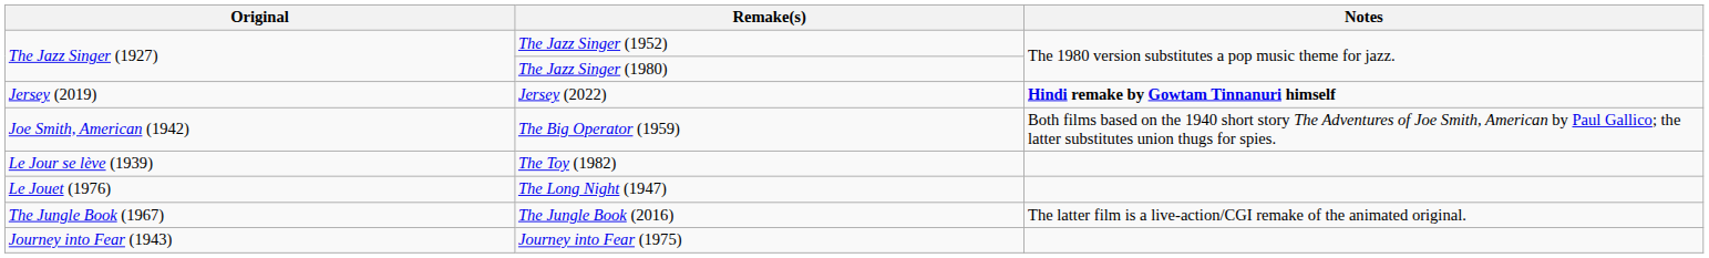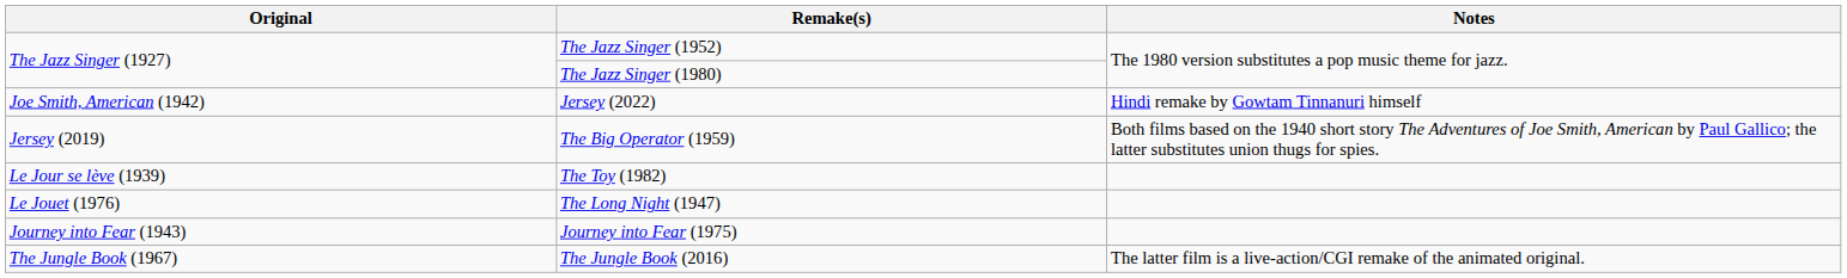 <table class="wikitable" style="width:85%">
 <tr>
 <th style="width:30%">Original</th>
 <th style="width:30%">Remake(s)</th>
 <th>Notes</th>
 </tr>
 <tr>
 <td rowspan="2"><em><a href='#'>The Jazz Singer</a></em> (1927)</td>
 <td><em><a href='#'>The Jazz Singer</a></em> (1952)</td>
 <td rowspan="2">The 1980 version substitutes a pop music theme for jazz.</td>
 </tr>
 <tr>
 <td><em><a href='#'>The Jazz Singer</a></em> (1980)</td>
 </tr>
 <tr>
-<td><a href='#'><em>Jersey</em></a> (2019)</td>
+<td><em><a href='#'>Joe Smith, American</a></em> (1942)</td>
 <td><a href='#'><em>Jersey</em></a> (2022)</td>
-<td><strong><a href='#'>Hindi</a> remake by <a href='#'>Gowtam Tinnanuri</a> himself</strong></td>
+<td><a href='#'>Hindi</a> remake by <a href='#'>Gowtam Tinnanuri</a> himself</td>
 </tr>
 <tr>
-<td><em><a href='#'>Joe Smith, American</a></em> (1942)</td>
+<td><a href='#'><em>Jersey</em></a> (2019)</td>
 <td><em><a href='#'>The Big Operator</a></em> (1959)</td>
 <td>Both films based on the 1940 short story <em>The Adventures of Joe Smith, American</em> by <a href='#'>Paul Gallico</a>; the latter substitutes union thugs for spies.</td>
 </tr>
 <tr>
 <td><em><a href='#'>Le Jour se lève</a></em> (1939)</td>
 <td><em><a href='#'>The Toy</a></em> (1982)</td>
 <td></td>
 </tr>
 <tr>
 <td><em><a href='#'>Le Jouet</a></em> (1976)</td>
 <td><em><a href='#'>The Long Night</a></em> (1947)</td>
 <td></td>
 </tr>
 <tr>
+<td><em><a href='#'>Journey into Fear</a></em> (1943)</td>
+<td><em><a href='#'>Journey into Fear</a></em> (1975)</td>
+<td></td>
+</tr>
+<tr>
 <td><em><a href='#'>The Jungle Book</a></em> (1967)</td>
 <td><em><a href='#'>The Jungle Book</a></em> (2016)</td>
 <td>The latter film is a live-action/CGI remake of the animated original.</td>
 </tr>
-<tr>
-<td><em><a href='#'>Journey into Fear</a></em> (1943)</td>
-<td><em><a href='#'>Journey into Fear</a></em> (1975)</td>
-<td></td>
-</tr>
 </table>
